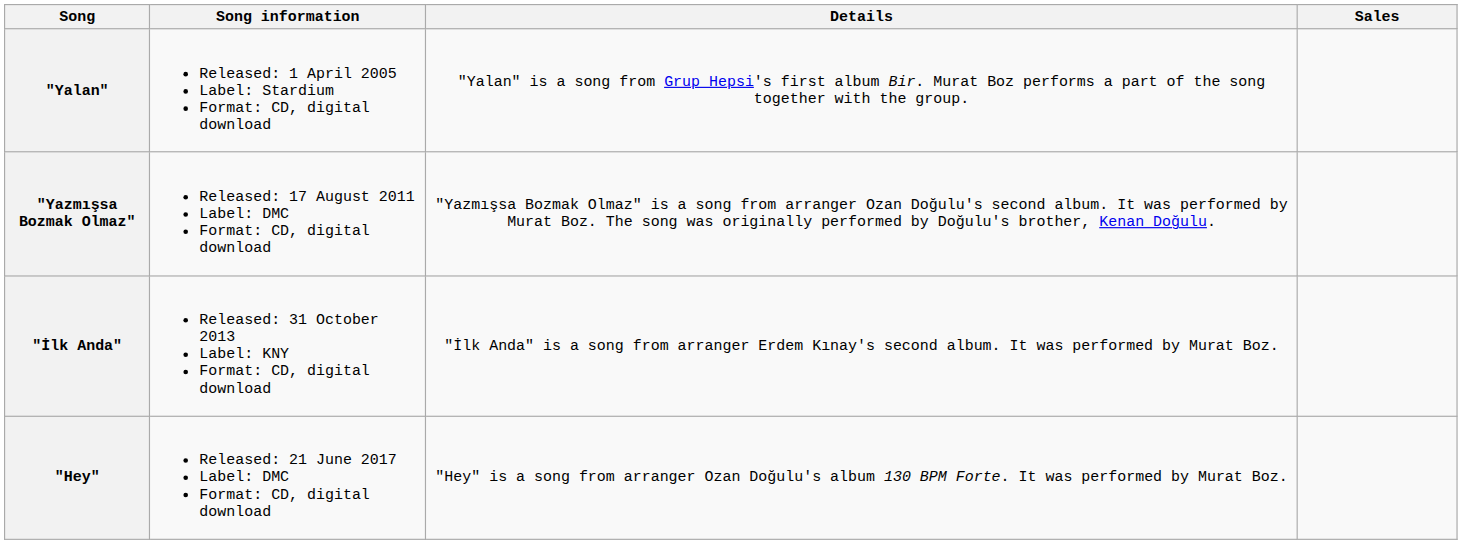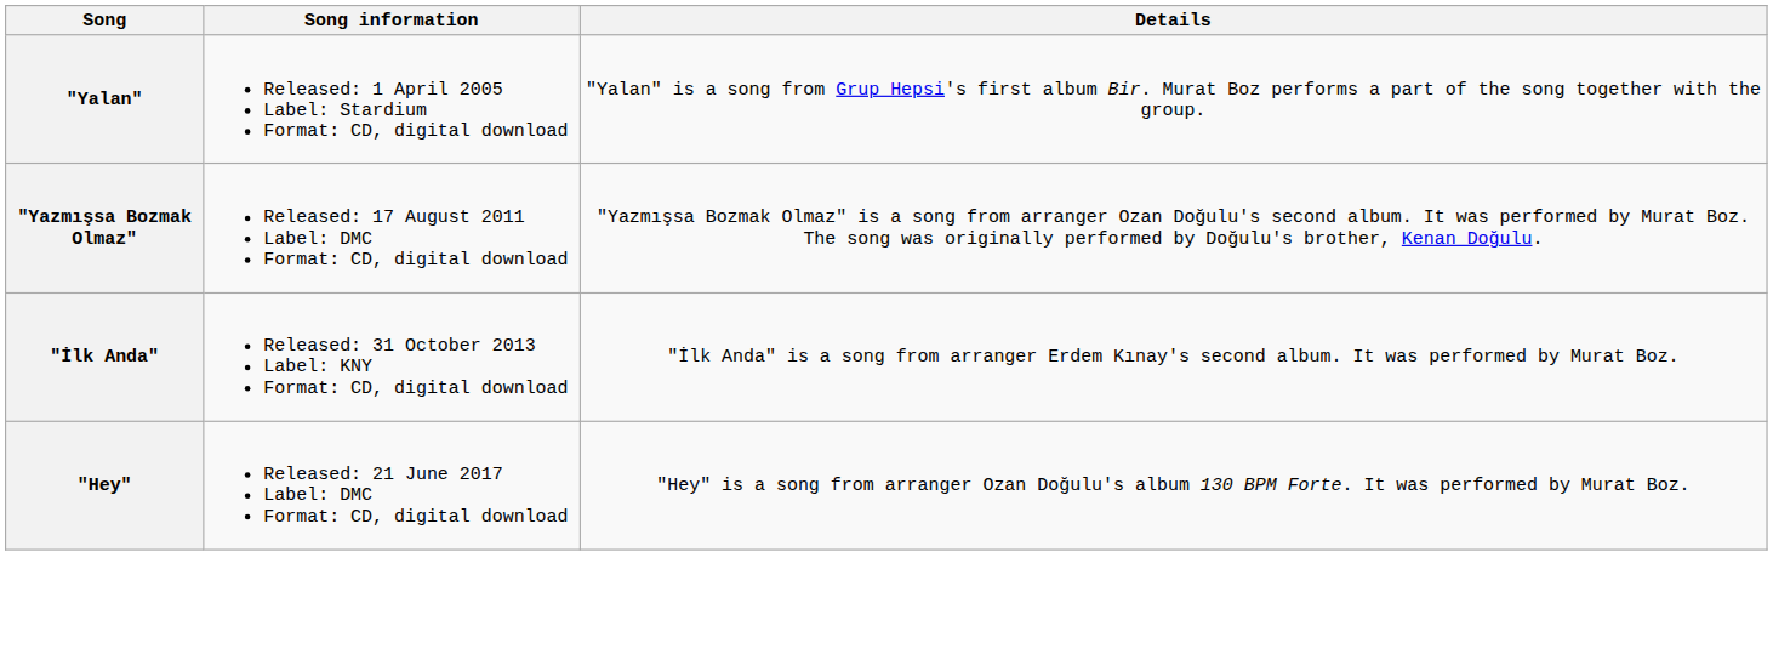 <table class="wikitable plainrowheaders" width=100%>
 <tr>
 <th scope="col" width=10%>Song</th>
 <th scope="col" width=19%>Song information</th>
 <th scope="col" width=60%>Details</th>
-<th scope="col" width=11%>Sales</th>
 </tr>
 <tr>
 <th scope="row">"Yalan"</th>
 <td><br><ul><li>Released: 1 April 2005</li><li>Label: Stardium</li><li>Format: CD, digital download</li></ul></td>
 <td style="text-align:center;">"Yalan" is a song from <a href='#'>Grup Hepsi</a>'s first album <em>Bir</em>. Murat Boz performs a part of the song together with the group.</td>
-<td></td>
 </tr>
 <tr>
 <th scope="row">"Yazmışsa Bozmak Olmaz"</th>
 <td><br><ul><li>Released: 17 August 2011</li><li>Label: DMC</li><li>Format: CD, digital download</li></ul></td>
 <td style="text-align:center;">"Yazmışsa Bozmak Olmaz" is a song from arranger Ozan Doğulu's second album. It was performed by Murat Boz. The song was originally performed by Doğulu's brother, <a href='#'>Kenan Doğulu</a>.</td>
-<td></td>
 </tr>
 <tr>
 <th scope="row">"İlk Anda"</th>
 <td><br><ul><li>Released: 31 October 2013</li><li>Label: KNY</li><li>Format: CD, digital download</li></ul></td>
 <td style="text-align:center;">"İlk Anda" is a song from arranger Erdem Kınay's second album. It was performed by Murat Boz.</td>
-<td></td>
 </tr>
 <tr>
 <th scope="row">"Hey"</th>
 <td><br><ul><li>Released: 21 June 2017</li><li>Label: DMC</li><li>Format: CD, digital download</li></ul></td>
 <td style="text-align:center;">"Hey" is a song from arranger Ozan Doğulu's album <em>130 BPM Forte</em>. It was performed by Murat Boz.</td>
-<td></td>
 </tr>
 </table>
